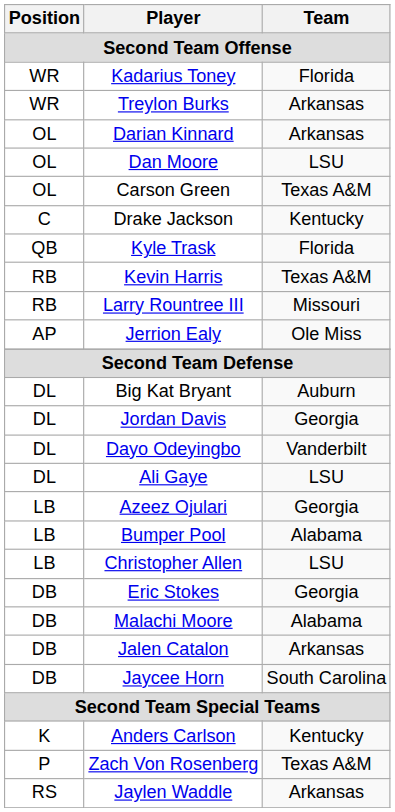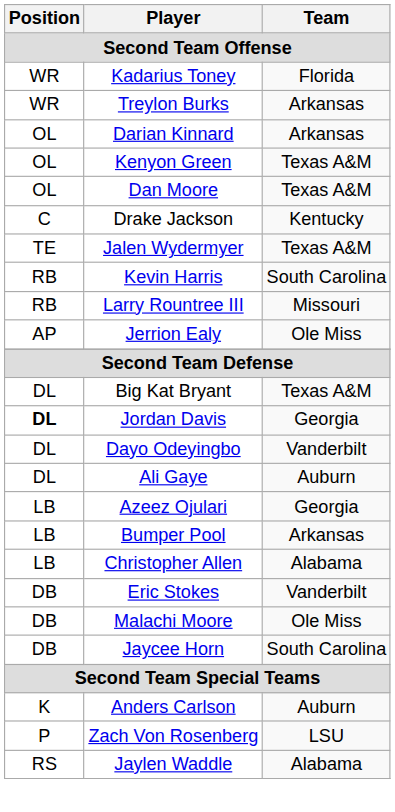 <table class="wikitable" border="0">
 <tr>
 <th>Position</th>
 <th>Player</th>
 <th>Team</th>
 </tr>
 <tr>
 <td colspan="3" style="text-align:center; background:#ddd;"><strong>Second Team Offense </strong></td>
 </tr>
 <tr style="text-align:center;">
 <td style="background:white">WR</td>
 <td style="background:white"><a href='#'>Kadarius Toney</a></td>
 <td style=>Florida</td>
 </tr>
 <tr style="text-align:center;">
 <td style="background:white">WR</td>
 <td style="background:white"><a href='#'>Treylon Burks</a></td>
 <td style=>Arkansas</td>
 </tr>
 <tr style="text-align:center;">
 <td style="background:white">OL</td>
 <td style="background:white"><a href='#'>Darian Kinnard</a></td>
 <td style=>Arkansas</td>
 </tr>
 <tr style="text-align:center;">
 <td style="background:white">OL</td>
-<td style="background:white"><a href='#'>Dan Moore</a></td>
-<td style=>LSU</td>
+<td style="background:white"><a href='#'>Kenyon Green</a></td>
+<td style=>Texas A&M</td>
 </tr>
 <tr style="text-align:center;">
 <td style="background:white">OL</td>
-<td style="background:white">Carson Green</td>
+<td style="background:white"><a href='#'>Dan Moore</a></td>
 <td style=>Texas A&M</td>
 </tr>
 <tr style="text-align:center;">
 <td style="background:white">C</td>
 <td style="background:white">Drake Jackson</td>
 <td style=>Kentucky</td>
 </tr>
 <tr style="text-align:center;">
-<td style="background:white">QB</td>
-<td style="background:white"><a href='#'>Kyle Trask</a></td>
-<td style=>Florida</td>
+<td style="background:white">TE</td>
+<td style="background:white"><a href='#'>Jalen Wydermyer</a></td>
+<td style=>Texas A&M</td>
 </tr>
 <tr style="text-align:center;">
 <td style="background:white">RB</td>
 <td style="background:white"><a href='#'>Kevin Harris</a></td>
-<td style=>Texas A&M</td>
+<td style=>South Carolina</td>
 </tr>
 <tr style="text-align:center;">
 <td style="background:white">RB</td>
 <td style="background:white"><a href='#'>Larry Rountree III</a></td>
 <td style=>Missouri</td>
 </tr>
 <tr style="text-align:center;">
 <td style="background:white">AP</td>
 <td style="background:white"><a href='#'>Jerrion Ealy</a></td>
 <td style=>Ole Miss</td>
 </tr>
 <tr>
 </tr>
 <tr>
 <td colspan="3" style="text-align:center; background:#ddd;"><strong>Second Team Defense</strong></td>
 </tr>
 <tr style="text-align:center;">
 <td style="background:white">DL</td>
 <td style="background:white">Big Kat Bryant</td>
-<td style=>Auburn</td>
+<td style=>Texas A&M</td>
 </tr>
 <tr style="text-align:center;">
-<td style="background:white">DL</td>
+<td style="background:white"><strong>DL</strong></td>
 <td style="background:white"><a href='#'>Jordan Davis</a></td>
 <td style=>Georgia</td>
 </tr>
 <tr style="text-align:center;">
 <td style="background:white">DL</td>
 <td style="background:white"><a href='#'>Dayo Odeyingbo</a></td>
 <td style=>Vanderbilt</td>
 </tr>
 <tr style="text-align:center;">
 <td style="background:white">DL</td>
 <td style="background:white"><a href='#'>Ali Gaye</a></td>
-<td style=>LSU</td>
+<td style=>Auburn</td>
 </tr>
 <tr style="text-align:center;">
 <td style="background:white">LB</td>
 <td style="background:white"><a href='#'>Azeez Ojulari</a></td>
 <td style=>Georgia</td>
 </tr>
 <tr style="text-align:center;">
 <td style="background:white">LB</td>
 <td style="background:white"><a href='#'>Bumper Pool</a></td>
-<td style=>Alabama</td>
+<td style=>Arkansas</td>
 </tr>
 <tr style="text-align:center;">
 <td style="background:white">LB</td>
 <td style="background:white"><a href='#'>Christopher Allen</a></td>
-<td style=>LSU</td>
+<td style=>Alabama</td>
 </tr>
 <tr style="text-align:center;">
 <td style="background:white">DB</td>
 <td style="background:white"><a href='#'>Eric Stokes</a></td>
-<td style=>Georgia</td>
+<td style=>Vanderbilt</td>
 </tr>
 <tr style="text-align:center;">
 <td style="background:white">DB</td>
 <td style="background:white"><a href='#'>Malachi Moore</a></td>
-<td style=>Alabama</td>
-</tr>
-<tr style="text-align:center;">
-<td style="background:white">DB</td>
-<td style="background:white"><a href='#'>Jalen Catalon</a></td>
-<td style=>Arkansas</td>
+<td style=>Ole Miss</td>
 </tr>
 <tr style="text-align:center;">
 <td style="background:white">DB</td>
 <td style="background:white"><a href='#'>Jaycee Horn</a></td>
 <td style=>South Carolina</td>
 </tr>
 <tr>
 <td colspan="3" style="text-align:center; background:#ddd;"><strong>Second Team Special Teams</strong></td>
 </tr>
 <tr style="text-align:center;">
 <td style="background:white">K</td>
 <td style="background:white"><a href='#'>Anders Carlson</a></td>
-<td style=>Kentucky</td>
+<td style=>Auburn</td>
 </tr>
 <tr style="text-align:center;">
 <td style="background:white">P</td>
 <td style="background:white"><a href='#'>Zach Von Rosenberg</a></td>
-<td style=>Texas A&M</td>
+<td style=>LSU</td>
 </tr>
 <tr style="text-align:center;">
 <td style="background:white">RS</td>
 <td style="background:white"><a href='#'>Jaylen Waddle</a></td>
-<td style=>Arkansas</td>
+<td style=>Alabama</td>
 </tr>
 <tr>
 </tr>
 </table>
